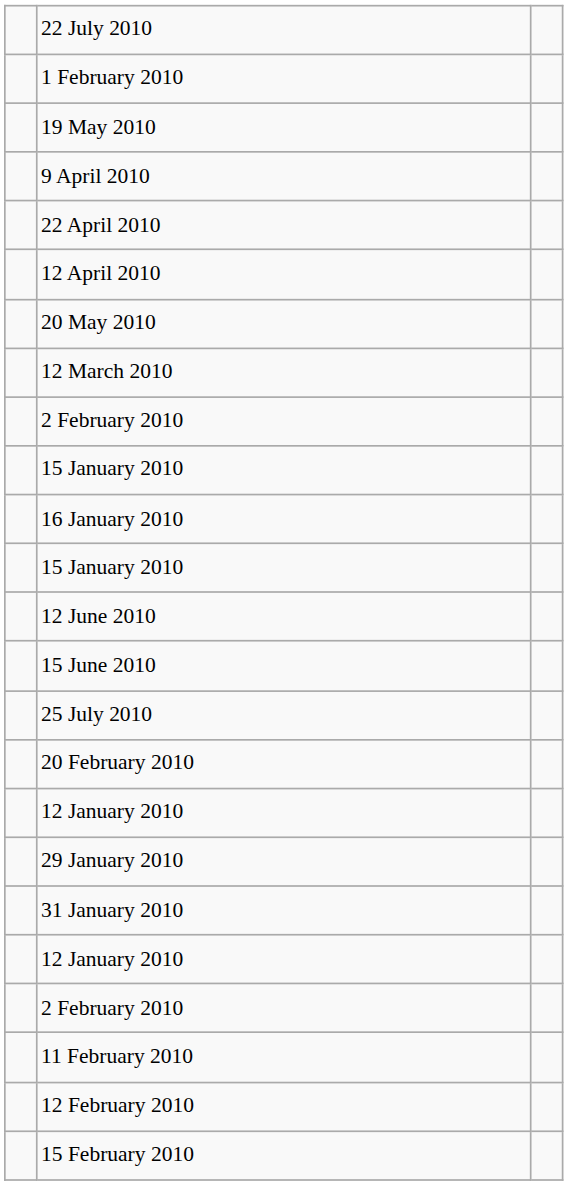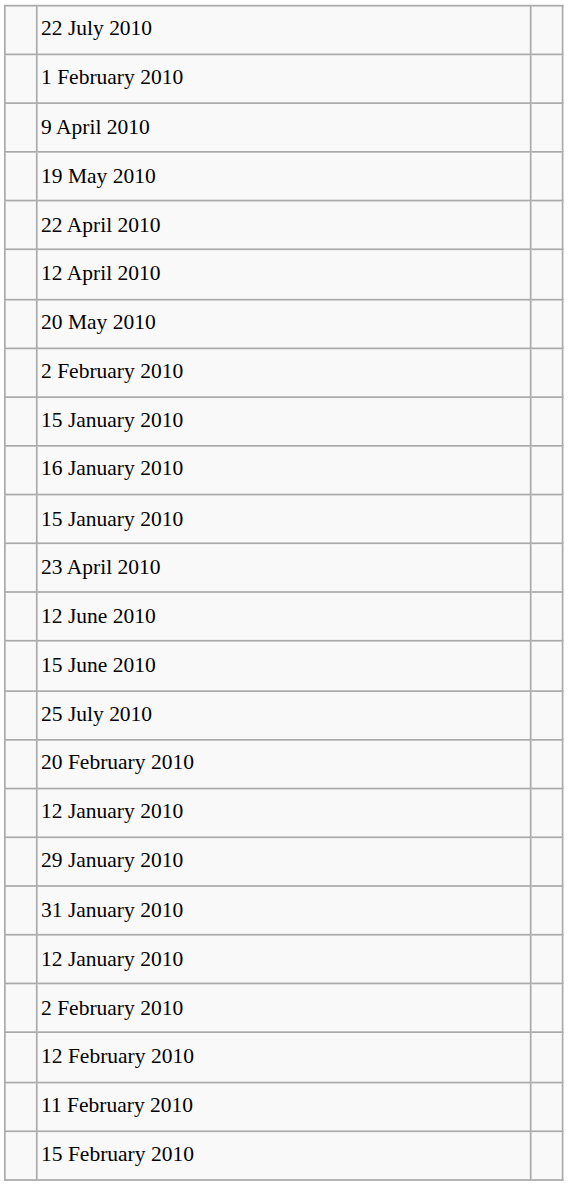 <table class="wikitable" style="font-size: 80%; float: left; width: 26em; margin-right: 1em; height: 700px">
 <tr>
 <td></td>
 <td>22 July 2010</td>
 <td></td>
 </tr>
 <tr>
 <td></td>
 <td>1 February 2010</td>
 <td></td>
 </tr>
 <tr>
 <td></td>
-<td>19 May 2010</td>
+<td>9 April 2010</td>
 <td></td>
 </tr>
 <tr>
 <td></td>
-<td>9 April 2010</td>
+<td>19 May 2010</td>
 <td></td>
 </tr>
 <tr>
 <td></td>
 <td>22 April 2010</td>
 <td></td>
 </tr>
 <tr>
 <td></td>
 <td>12 April 2010</td>
 <td></td>
 </tr>
 <tr>
 <td></td>
 <td>20 May 2010</td>
-<td></td>
-</tr>
-<tr>
-<td></td>
-<td>12 March 2010</td>
 <td></td>
 </tr>
 <tr>
 <td></td>
 <td>2 February 2010</td>
 <td></td>
 </tr>
 <tr>
 <td></td>
 <td>15 January 2010</td>
 <td></td>
 </tr>
 <tr>
 <td></td>
 <td>16 January 2010</td>
 <td></td>
 </tr>
 <tr>
 <td></td>
 <td>15 January 2010</td>
+<td></td>
+</tr>
+<tr>
+<td></td>
+<td>23 April 2010</td>
 <td></td>
 </tr>
 <tr>
 <td></td>
 <td>12 June 2010</td>
 <td></td>
 </tr>
 <tr>
 <td></td>
 <td>15 June 2010</td>
 <td></td>
 </tr>
 <tr>
 <td></td>
 <td>25 July 2010</td>
 <td></td>
 </tr>
 <tr>
 <td></td>
 <td>20 February 2010</td>
 <td></td>
 </tr>
 <tr>
 <td></td>
 <td>12 January 2010</td>
 <td></td>
 </tr>
 <tr>
 <td></td>
 <td>29 January 2010</td>
 <td></td>
 </tr>
 <tr>
 <td></td>
 <td>31 January 2010</td>
 <td></td>
 </tr>
 <tr>
 <td></td>
 <td>12 January 2010</td>
 <td></td>
 </tr>
 <tr>
 <td></td>
 <td>2 February 2010</td>
 <td></td>
 </tr>
 <tr>
 <td></td>
-<td>11 February 2010</td>
+<td>12 February 2010</td>
 <td></td>
 </tr>
 <tr>
 <td></td>
-<td>12 February 2010</td>
+<td>11 February 2010</td>
 <td></td>
 </tr>
 <tr>
 <td></td>
 <td>15 February 2010</td>
 <td></td>
 </tr>
 </table>
